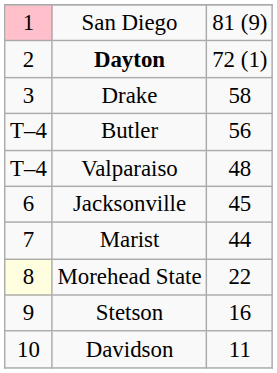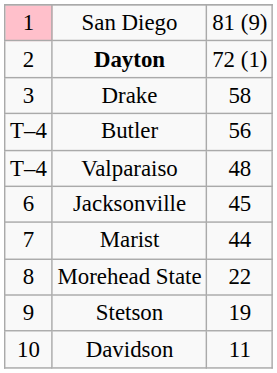 <table class="wikitable">
 <tr align="center">
 </tr>
 <tr align="center">
 <td style="background: pink;">1</td>
 <td>San Diego</td>
 <td>81 (9)</td>
 </tr>
 <tr align="center">
 <td>2</td>
 <td><strong>Dayton</strong></td>
 <td>72 (1)</td>
 </tr>
 <tr align="center">
 <td>3</td>
 <td>Drake</td>
 <td>58</td>
 </tr>
 <tr align="center">
 <td>T–4</td>
 <td>Butler</td>
 <td>56</td>
 </tr>
 <tr align="center">
 <td>T–4</td>
 <td>Valparaiso</td>
 <td>48</td>
 </tr>
 <tr align="center">
 <td>6</td>
 <td>Jacksonville</td>
 <td>45</td>
 </tr>
 <tr align="center">
 <td>7</td>
 <td>Marist</td>
 <td>44</td>
 </tr>
 <tr align="center">
-<td style="background: lightyellow;">8</td>
+<td>8</td>
 <td>Morehead State</td>
 <td>22</td>
 </tr>
 <tr align="center">
 <td>9</td>
 <td>Stetson</td>
-<td>16</td>
+<td>19</td>
 </tr>
 <tr align="center">
 <td>10</td>
 <td>Davidson</td>
 <td>11</td>
 </tr>
 </table>
